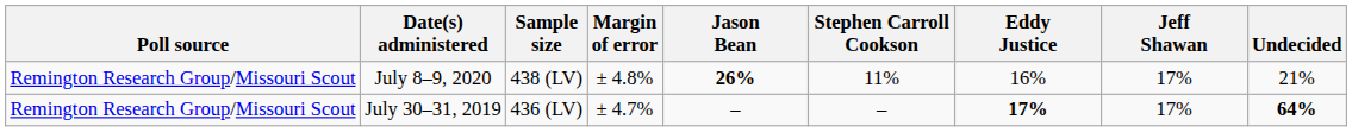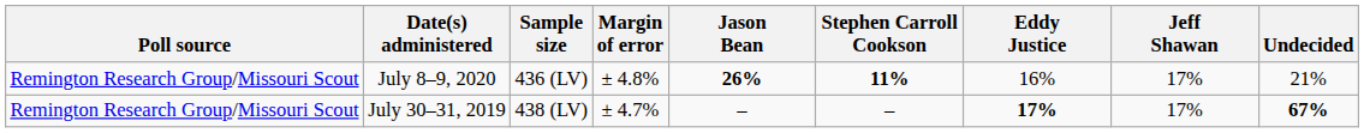 <table class="wikitable" style="font-size:90%;text-align:center;">
 <tr valign=bottom>
 <th>Poll source</th>
 <th>Date(s)<br>administered</th>
 <th>Sample<br>size</th>
 <th>Margin<br>of error</th>
 <th style="width:100px;">Jason<br>Bean</th>
 <th style="width:100px;">Stephen Carroll<br>Cookson</th>
 <th style="width:100px;">Eddy<br>Justice</th>
 <th style="width:100px;">Jeff<br>Shawan</th>
 <th>Undecided</th>
 </tr>
 <tr>
 <td style="text-align:left;"><a href='#'>Remington Research Group</a>/<a href='#'>Missouri Scout</a></td>
 <td>July 8–9, 2020</td>
-<td>438 (LV)</td>
+<td>436 (LV)</td>
 <td>± 4.8%</td>
 <td><strong>26%</strong></td>
-<td>11%</td>
+<td><strong>11%</strong></td>
 <td>16%</td>
 <td>17%</td>
 <td>21%</td>
 </tr>
 <tr>
 <td style="text-align:left;"><a href='#'>Remington Research Group</a>/<a href='#'>Missouri Scout</a></td>
 <td>July 30–31, 2019</td>
-<td>436 (LV)</td>
+<td>438 (LV)</td>
 <td>± 4.7%</td>
 <td>–</td>
 <td>–</td>
 <td><strong>17%</strong></td>
 <td>17%</td>
-<td><strong>64%</strong></td>
+<td><strong>67%</strong></td>
 </tr>
 </table>
